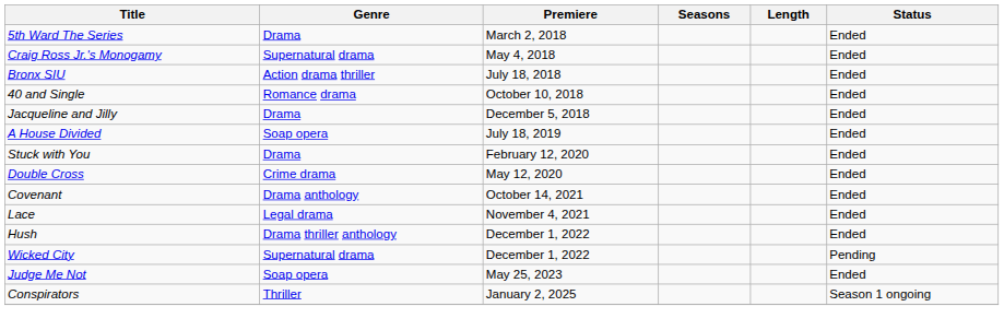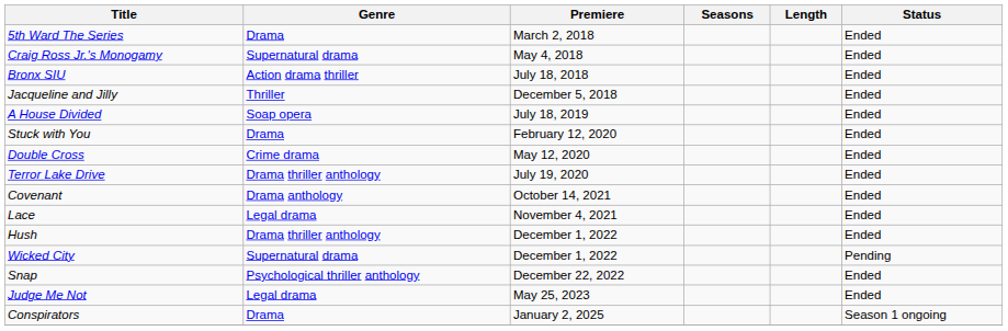 <table class="wikitable sortable" style="width:100%;">
 <tr>
 <th>Title</th>
 <th>Genre</th>
 <th>Premiere</th>
 <th>Seasons</th>
 <th>Length</th>
 <th>Status</th>
 </tr>
 <tr>
 <td><em><a href='#'>5th Ward The Series</a></em></td>
 <td><a href='#'>Drama</a></td>
 <td>March 2, 2018</td>
 <td></td>
 <td></td>
 <td>Ended</td>
 </tr>
 <tr>
 <td><em><a href='#'>Craig Ross Jr.'s Monogamy</a></em></td>
 <td><a href='#'>Supernatural</a> <a href='#'>drama</a></td>
 <td>May 4, 2018</td>
 <td></td>
 <td></td>
 <td>Ended</td>
 </tr>
 <tr>
 <td><em><a href='#'>Bronx SIU</a></em></td>
 <td><a href='#'>Action</a> <a href='#'>drama</a> <a href='#'>thriller</a></td>
 <td>July 18, 2018</td>
 <td></td>
 <td></td>
 <td>Ended</td>
 </tr>
 <tr>
-<td><em>40 and Single</em></td>
-<td><a href='#'>Romance</a> <a href='#'>drama</a></td>
-<td>October 10, 2018</td>
-<td></td>
-<td></td>
-<td>Ended</td>
-</tr>
-<tr>
 <td><em>Jacqueline and Jilly</em></td>
-<td><a href='#'>Drama</a></td>
+<td><a href='#'>Thriller</a></td>
 <td>December 5, 2018</td>
 <td></td>
 <td></td>
 <td>Ended</td>
 </tr>
 <tr>
 <td><em><a href='#'>A House Divided</a></em></td>
 <td><a href='#'>Soap opera</a></td>
 <td>July 18, 2019</td>
 <td></td>
 <td></td>
 <td>Ended</td>
 </tr>
 <tr>
 <td><em>Stuck with You</em></td>
 <td><a href='#'>Drama</a></td>
 <td>February 12, 2020</td>
 <td></td>
 <td></td>
 <td>Ended</td>
 </tr>
 <tr>
 <td><em><a href='#'>Double Cross</a></em></td>
 <td><a href='#'>Crime drama</a></td>
 <td>May 12, 2020</td>
+<td></td>
+<td></td>
+<td>Ended</td>
+</tr>
+<tr>
+<td><em><a href='#'>Terror Lake Drive</a></em></td>
+<td><a href='#'>Drama</a> <a href='#'>thriller</a> <a href='#'>anthology</a></td>
+<td>July 19, 2020</td>
 <td></td>
 <td></td>
 <td>Ended</td>
 </tr>
 <tr>
 <td><em>Covenant</em></td>
 <td><a href='#'>Drama</a> <a href='#'>anthology</a></td>
 <td>October 14, 2021</td>
 <td></td>
 <td></td>
 <td>Ended</td>
 </tr>
 <tr>
 <td><em>Lace</em></td>
 <td><a href='#'>Legal drama</a></td>
 <td>November 4, 2021</td>
 <td></td>
 <td></td>
 <td>Ended</td>
 </tr>
 <tr>
 <td><em>Hush</em></td>
 <td><a href='#'>Drama</a> <a href='#'>thriller</a> <a href='#'>anthology</a></td>
 <td>December 1, 2022</td>
 <td></td>
 <td></td>
 <td>Ended</td>
 </tr>
 <tr>
 <td><em><a href='#'>Wicked City</a></em></td>
 <td><a href='#'>Supernatural</a> <a href='#'>drama</a></td>
 <td>December 1, 2022</td>
 <td></td>
 <td></td>
 <td>Pending</td>
 </tr>
 <tr>
+<td><em>Snap</em></td>
+<td><a href='#'>Psychological thriller</a> <a href='#'>anthology</a></td>
+<td>December 22, 2022</td>
+<td></td>
+<td></td>
+<td>Ended</td>
+</tr>
+<tr>
 <td><em><a href='#'>Judge Me Not</a></em></td>
-<td><a href='#'>Soap opera</a></td>
+<td><a href='#'>Legal drama</a></td>
 <td>May 25, 2023</td>
 <td></td>
 <td></td>
 <td>Ended</td>
 </tr>
 <tr>
 <td><em>Conspirators</em></td>
-<td><a href='#'>Thriller</a></td>
+<td><a href='#'>Drama</a></td>
 <td>January 2, 2025</td>
 <td></td>
 <td></td>
 <td>Season 1 ongoing</td>
 </tr>
 <tr>
 </tr>
 </table>
